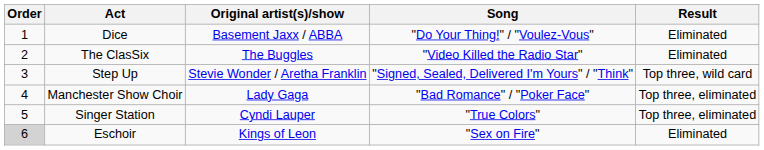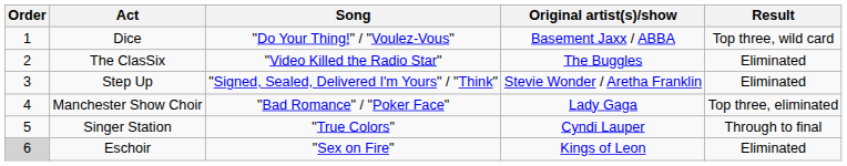 <table class="wikitable" style="text-align:center;">
 <tr>
 <th>Order</th>
 <th>Act</th>
+<th>Song</th>
 <th>Original artist(s)/show</th>
-<th>Song</th>
 <th>Result</th>
 </tr>
 <tr>
 <td style="text-align:center;">1</td>
 <td>Dice</td>
+<td>"<a href='#'>Do Your Thing!</a>" / "<a href='#'>Voulez-Vous</a>"</td>
 <td><a href='#'>Basement Jaxx</a> / <a href='#'>ABBA</a></td>
-<td>"<a href='#'>Do Your Thing!</a>" / "<a href='#'>Voulez-Vous</a>"</td>
-<td>Eliminated</td>
+<td>Top three, wild card</td>
 </tr>
 <tr>
 <td style="text-align:center;">2</td>
 <td>The ClasSix</td>
+<td>"<a href='#'>Video Killed the Radio Star</a>"</td>
 <td><a href='#'>The Buggles</a></td>
-<td>"<a href='#'>Video Killed the Radio Star</a>"</td>
 <td>Eliminated</td>
 </tr>
 <tr>
 <td style="text-align:center;">3</td>
 <td>Step Up</td>
+<td>"<a href='#'>Signed, Sealed, Delivered I'm Yours</a>" / "<a href='#'>Think</a>"</td>
 <td><a href='#'>Stevie Wonder</a> / <a href='#'>Aretha Franklin</a></td>
-<td>"<a href='#'>Signed, Sealed, Delivered I'm Yours</a>" / "<a href='#'>Think</a>"</td>
-<td>Top three, wild card</td>
+<td>Eliminated</td>
 </tr>
 <tr>
 <td style="text-align:center;">4</td>
 <td>Manchester Show Choir</td>
+<td>"<a href='#'>Bad Romance</a>" / "<a href='#'>Poker Face</a>"</td>
 <td><a href='#'>Lady Gaga</a></td>
-<td>"<a href='#'>Bad Romance</a>" / "<a href='#'>Poker Face</a>"</td>
 <td>Top three, eliminated</td>
 </tr>
 <tr>
 <td style="text-align:center;">5</td>
 <td>Singer Station</td>
+<td>"<a href='#'>True Colors</a>"</td>
 <td><a href='#'>Cyndi Lauper</a></td>
-<td>"<a href='#'>True Colors</a>"</td>
-<td>Top three, eliminated</td>
+<td>Through to final</td>
 </tr>
 <tr>
 <td style="background: lightgrey; text-align:center;">6</td>
 <td>Eschoir</td>
+<td>"<a href='#'>Sex on Fire</a>"</td>
 <td><a href='#'>Kings of Leon</a></td>
-<td>"<a href='#'>Sex on Fire</a>"</td>
 <td>Eliminated</td>
 </tr>
 </table>
